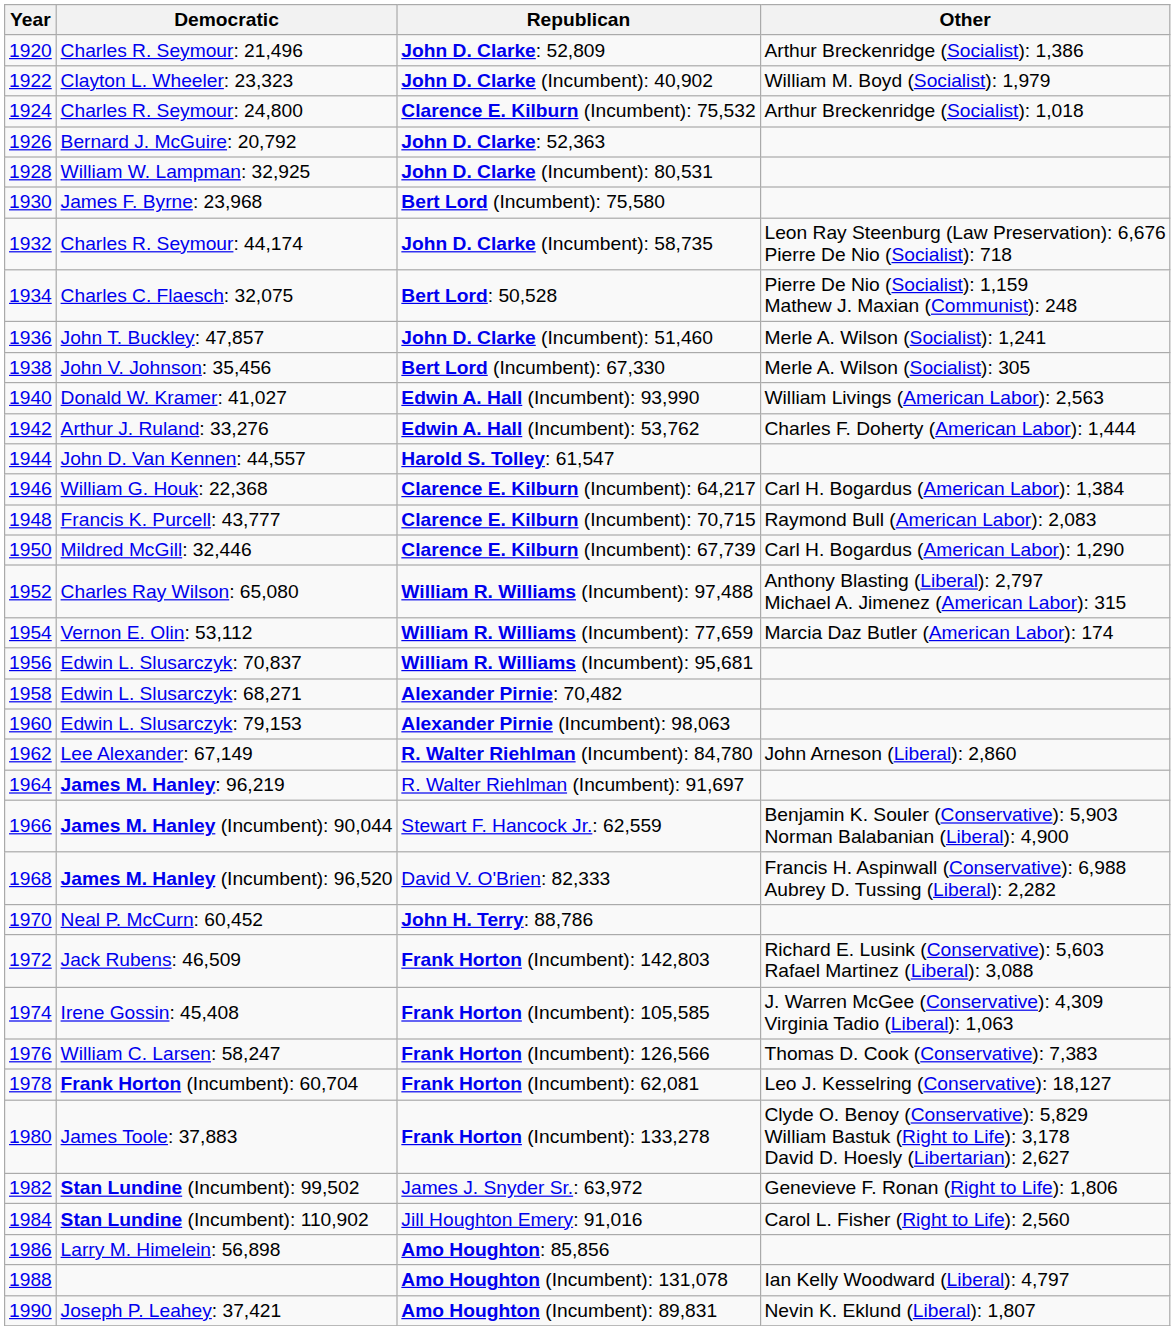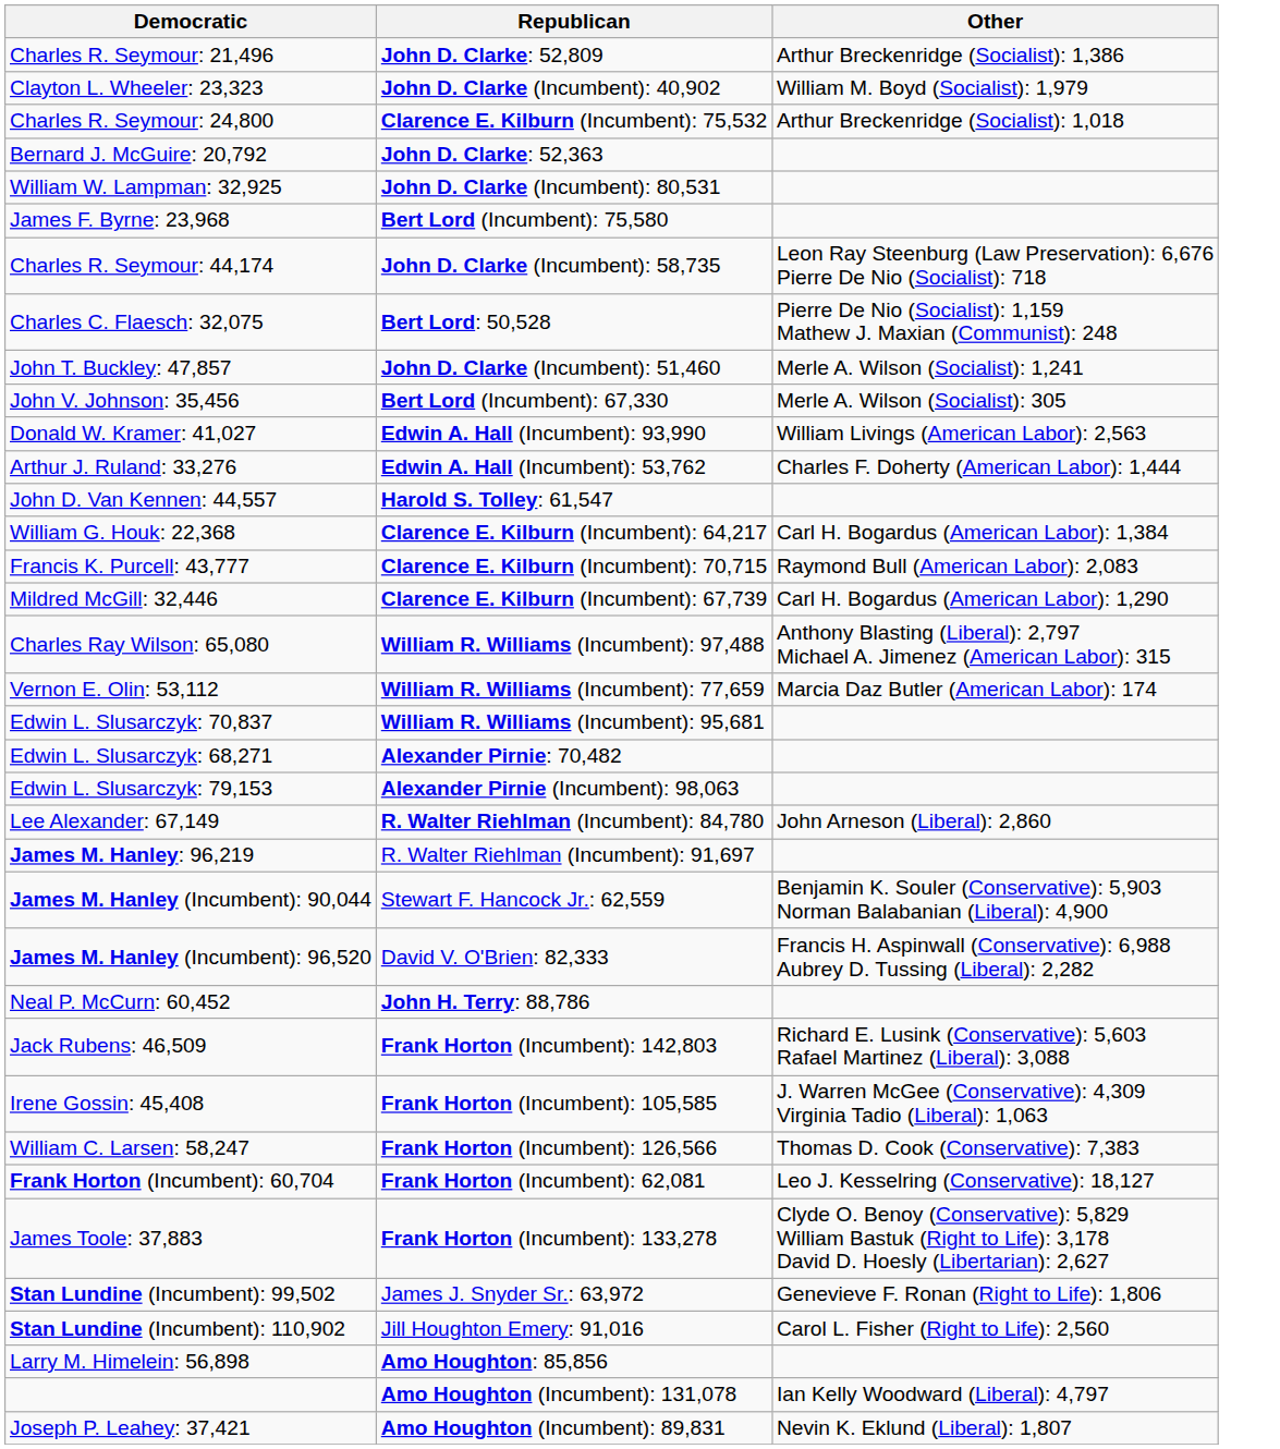 <table class=wikitable>
 <tr>
-<th>Year</th>
 <th>Democratic</th>
 <th>Republican</th>
 <th>Other</th>
 </tr>
 <tr>
-<td><a href='#'>1920</a></td>
 <td><a href='#'>Charles R. Seymour</a>: 21,496</td>
 <td> <strong><a href='#'>John D. Clarke</a></strong>: 52,809</td>
 <td>Arthur Breckenridge (<a href='#'>Socialist</a>): 1,386</td>
 </tr>
 <tr>
-<td><a href='#'>1922</a></td>
 <td><a href='#'>Clayton L. Wheeler</a>: 23,323</td>
 <td> <strong><a href='#'>John D. Clarke</a></strong> (Incumbent): 40,902</td>
 <td>William M. Boyd (<a href='#'>Socialist</a>): 1,979</td>
 </tr>
 <tr>
-<td><a href='#'>1924</a></td>
 <td><a href='#'>Charles R. Seymour</a>: 24,800</td>
 <td> <strong><a href='#'>Clarence E. Kilburn</a></strong> (Incumbent): 75,532</td>
 <td>Arthur Breckenridge (<a href='#'>Socialist</a>): 1,018</td>
 </tr>
 <tr>
-<td><a href='#'>1926</a></td>
 <td><a href='#'>Bernard J. McGuire</a>: 20,792</td>
 <td> <strong><a href='#'>John D. Clarke</a></strong>: 52,363</td>
 <td></td>
 </tr>
 <tr>
-<td><a href='#'>1928</a></td>
 <td><a href='#'>William W. Lampman</a>: 32,925</td>
 <td> <strong><a href='#'>John D. Clarke</a></strong> (Incumbent): 80,531</td>
 <td></td>
 </tr>
 <tr>
-<td><a href='#'>1930</a></td>
 <td><a href='#'>James F. Byrne</a>: 23,968</td>
 <td> <strong><a href='#'>Bert Lord</a></strong> (Incumbent): 75,580</td>
 <td></td>
 </tr>
 <tr>
-<td><a href='#'>1932</a></td>
 <td><a href='#'>Charles R. Seymour</a>: 44,174</td>
 <td> <strong><a href='#'>John D. Clarke</a></strong> (Incumbent): 58,735</td>
 <td>Leon Ray Steenburg (Law Preservation): 6,676<br>Pierre De Nio (<a href='#'>Socialist</a>): 718</td>
 </tr>
 <tr>
-<td><a href='#'>1934</a></td>
 <td><a href='#'>Charles C. Flaesch</a>: 32,075</td>
 <td> <strong><a href='#'>Bert Lord</a></strong>: 50,528</td>
 <td>Pierre De Nio (<a href='#'>Socialist</a>): 1,159<br>Mathew J. Maxian (<a href='#'>Communist</a>): 248</td>
 </tr>
 <tr>
-<td><a href='#'>1936</a></td>
 <td><a href='#'>John T. Buckley</a>: 47,857</td>
 <td> <strong><a href='#'>John D. Clarke</a></strong> (Incumbent): 51,460</td>
 <td>Merle A. Wilson (<a href='#'>Socialist</a>): 1,241</td>
 </tr>
 <tr>
-<td><a href='#'>1938</a></td>
 <td><a href='#'>John V. Johnson</a>: 35,456</td>
 <td> <strong><a href='#'>Bert Lord</a></strong> (Incumbent): 67,330</td>
 <td>Merle A. Wilson (<a href='#'>Socialist</a>): 305</td>
 </tr>
 <tr>
-<td><a href='#'>1940</a></td>
 <td><a href='#'>Donald W. Kramer</a>: 41,027</td>
 <td> <strong><a href='#'>Edwin A. Hall</a></strong> (Incumbent): 93,990</td>
 <td>William Livings (<a href='#'>American Labor</a>): 2,563</td>
 </tr>
 <tr>
-<td><a href='#'>1942</a></td>
 <td><a href='#'>Arthur J. Ruland</a>: 33,276</td>
 <td> <strong><a href='#'>Edwin A. Hall</a></strong> (Incumbent): 53,762</td>
 <td>Charles F. Doherty (<a href='#'>American Labor</a>): 1,444</td>
 </tr>
 <tr>
-<td><a href='#'>1944</a></td>
 <td><a href='#'>John D. Van Kennen</a>: 44,557</td>
 <td> <strong><a href='#'>Harold S. Tolley</a></strong>: 61,547</td>
 <td></td>
 </tr>
 <tr>
-<td><a href='#'>1946</a></td>
 <td><a href='#'>William G. Houk</a>: 22,368</td>
 <td> <strong><a href='#'>Clarence E. Kilburn</a></strong> (Incumbent): 64,217</td>
 <td>Carl H. Bogardus (<a href='#'>American Labor</a>): 1,384</td>
 </tr>
 <tr>
-<td><a href='#'>1948</a></td>
 <td><a href='#'>Francis K. Purcell</a>: 43,777</td>
 <td> <strong><a href='#'>Clarence E. Kilburn</a></strong> (Incumbent): 70,715</td>
 <td>Raymond Bull (<a href='#'>American Labor</a>): 2,083</td>
 </tr>
 <tr>
-<td><a href='#'>1950</a></td>
 <td><a href='#'>Mildred McGill</a>: 32,446</td>
 <td> <strong><a href='#'>Clarence E. Kilburn</a></strong> (Incumbent): 67,739</td>
 <td>Carl H. Bogardus (<a href='#'>American Labor</a>): 1,290</td>
 </tr>
 <tr>
-<td><a href='#'>1952</a></td>
 <td><a href='#'>Charles Ray Wilson</a>: 65,080</td>
 <td> <strong><a href='#'>William R. Williams</a></strong> (Incumbent): 97,488</td>
 <td>Anthony Blasting (<a href='#'>Liberal</a>): 2,797<br>Michael A. Jimenez (<a href='#'>American Labor</a>): 315</td>
 </tr>
 <tr>
-<td><a href='#'>1954</a></td>
 <td><a href='#'>Vernon E. Olin</a>: 53,112</td>
 <td> <strong><a href='#'>William R. Williams</a></strong> (Incumbent): 77,659</td>
 <td>Marcia Daz Butler (<a href='#'>American Labor</a>): 174</td>
 </tr>
 <tr>
-<td><a href='#'>1956</a></td>
 <td><a href='#'>Edwin L. Slusarczyk</a>: 70,837</td>
 <td> <strong><a href='#'>William R. Williams</a></strong> (Incumbent): 95,681</td>
 <td></td>
 </tr>
 <tr>
-<td><a href='#'>1958</a></td>
 <td><a href='#'>Edwin L. Slusarczyk</a>: 68,271</td>
 <td> <strong><a href='#'>Alexander Pirnie</a></strong>: 70,482</td>
 <td></td>
 </tr>
 <tr>
-<td><a href='#'>1960</a></td>
 <td><a href='#'>Edwin L. Slusarczyk</a>: 79,153</td>
 <td> <strong><a href='#'>Alexander Pirnie</a></strong> (Incumbent): 98,063</td>
 <td></td>
 </tr>
 <tr>
-<td><a href='#'>1962</a></td>
 <td><a href='#'>Lee Alexander</a>: 67,149</td>
 <td> <strong><a href='#'>R. Walter Riehlman</a></strong> (Incumbent): 84,780</td>
 <td>John Arneson (<a href='#'>Liberal</a>): 2,860</td>
 </tr>
 <tr>
-<td><a href='#'>1964</a></td>
 <td> <strong><a href='#'>James M. Hanley</a></strong>: 96,219</td>
 <td><a href='#'>R. Walter Riehlman</a> (Incumbent): 91,697</td>
 <td></td>
 </tr>
 <tr>
-<td><a href='#'>1966</a></td>
 <td> <strong><a href='#'>James M. Hanley</a></strong> (Incumbent): 90,044</td>
 <td><a href='#'>Stewart F. Hancock Jr.</a>: 62,559</td>
 <td>Benjamin K. Souler (<a href='#'>Conservative</a>): 5,903<br>Norman Balabanian (<a href='#'>Liberal</a>): 4,900</td>
 </tr>
 <tr>
-<td><a href='#'>1968</a></td>
 <td> <strong><a href='#'>James M. Hanley</a></strong> (Incumbent): 96,520</td>
 <td><a href='#'>David V. O'Brien</a>: 82,333</td>
 <td>Francis H. Aspinwall (<a href='#'>Conservative</a>): 6,988<br>Aubrey D. Tussing (<a href='#'>Liberal</a>): 2,282</td>
 </tr>
 <tr>
-<td><a href='#'>1970</a></td>
 <td><a href='#'>Neal P. McCurn</a>: 60,452</td>
 <td> <strong><a href='#'>John H. Terry</a></strong>: 88,786</td>
 <td></td>
 </tr>
 <tr>
-<td><a href='#'>1972</a></td>
 <td><a href='#'>Jack Rubens</a>: 46,509</td>
 <td> <strong><a href='#'>Frank Horton</a></strong> (Incumbent): 142,803</td>
 <td>Richard E. Lusink (<a href='#'>Conservative</a>): 5,603<br>Rafael Martinez (<a href='#'>Liberal</a>): 3,088</td>
 </tr>
 <tr>
-<td><a href='#'>1974</a></td>
 <td><a href='#'>Irene Gossin</a>: 45,408</td>
 <td> <strong><a href='#'>Frank Horton</a></strong> (Incumbent): 105,585</td>
 <td>J. Warren McGee (<a href='#'>Conservative</a>): 4,309<br>Virginia Tadio (<a href='#'>Liberal</a>): 1,063</td>
 </tr>
 <tr>
-<td><a href='#'>1976</a></td>
 <td><a href='#'>William C. Larsen</a>: 58,247</td>
 <td> <strong><a href='#'>Frank Horton</a></strong> (Incumbent): 126,566</td>
 <td>Thomas D. Cook (<a href='#'>Conservative</a>): 7,383</td>
 </tr>
 <tr>
-<td><a href='#'>1978</a></td>
 <td> <strong><a href='#'>Frank Horton</a></strong> (Incumbent): 60,704</td>
 <td> <strong><a href='#'>Frank Horton</a></strong> (Incumbent): 62,081</td>
 <td>Leo J. Kesselring (<a href='#'>Conservative</a>): 18,127</td>
 </tr>
 <tr>
-<td><a href='#'>1980</a></td>
 <td><a href='#'>James Toole</a>: 37,883</td>
 <td> <strong><a href='#'>Frank Horton</a></strong> (Incumbent): 133,278</td>
 <td>Clyde O. Benoy (<a href='#'>Conservative</a>): 5,829<br>William Bastuk (<a href='#'>Right to Life</a>): 3,178<br>David D. Hoesly (<a href='#'>Libertarian</a>): 2,627</td>
 </tr>
 <tr>
-<td><a href='#'>1982</a></td>
 <td> <strong><a href='#'>Stan Lundine</a></strong> (Incumbent): 99,502</td>
 <td><a href='#'>James J. Snyder Sr.</a>: 63,972</td>
 <td>Genevieve F. Ronan (<a href='#'>Right to Life</a>): 1,806</td>
 </tr>
 <tr>
-<td><a href='#'>1984</a></td>
 <td> <strong><a href='#'>Stan Lundine</a></strong> (Incumbent): 110,902</td>
 <td><a href='#'>Jill Houghton Emery</a>: 91,016</td>
 <td>Carol L. Fisher (<a href='#'>Right to Life</a>): 2,560</td>
 </tr>
 <tr>
-<td><a href='#'>1986</a></td>
 <td><a href='#'>Larry M. Himelein</a>: 56,898</td>
 <td> <strong><a href='#'>Amo Houghton</a></strong>: 85,856</td>
 <td></td>
 </tr>
 <tr>
-<td><a href='#'>1988</a></td>
 <td></td>
 <td> <strong><a href='#'>Amo Houghton</a></strong> (Incumbent): 131,078</td>
 <td>Ian Kelly Woodward (<a href='#'>Liberal</a>): 4,797</td>
 </tr>
 <tr>
-<td><a href='#'>1990</a></td>
 <td><a href='#'>Joseph P. Leahey</a>: 37,421</td>
 <td> <strong><a href='#'>Amo Houghton</a></strong> (Incumbent): 89,831</td>
 <td>Nevin K. Eklund (<a href='#'>Liberal</a>): 1,807</td>
 </tr>
 </table>
